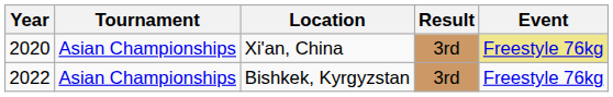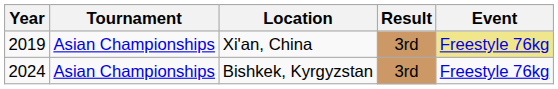 <table class="wikitable" style="font-size:95%;">
 <tr>
 <th>Year</th>
 <th>Tournament</th>
 <th>Location</th>
 <th>Result</th>
 <th>Event</th>
 </tr>
 <tr>
-<td>2020</td>
+<td>2019</td>
 <td><a href='#'>Asian Championships</a></td>
 <td>Xi'an, China</td>
 <td align="center" bgcolor="cc9966">3rd</td>
 <td style="background: khaki;"><a href='#'>Freestyle 76kg</a></td>
 </tr>
 <tr>
-<td>2022</td>
+<td>2024</td>
 <td><a href='#'>Asian Championships</a></td>
 <td>Bishkek, Kyrgyzstan</td>
 <td align="center" bgcolor="cc9966">3rd</td>
 <td><a href='#'>Freestyle 76kg</a></td>
 </tr>
 </table>
